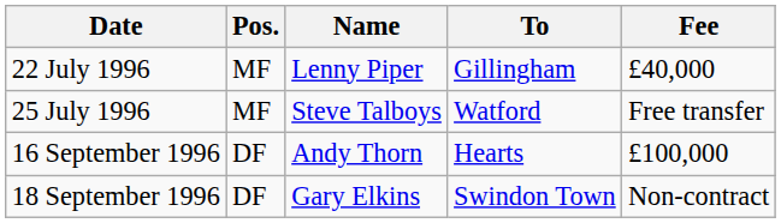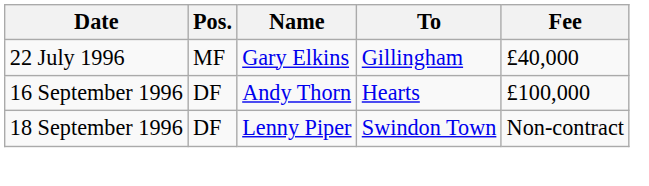 <table class="wikitable">
 <tr>
 <th>Date</th>
 <th>Pos.</th>
 <th>Name</th>
 <th>To</th>
 <th>Fee</th>
 </tr>
 <tr>
 <td>22 July 1996</td>
 <td>MF</td>
-<td><a href='#'>Lenny Piper</a></td>
+<td><a href='#'>Gary Elkins</a></td>
 <td><a href='#'>Gillingham</a></td>
 <td>£40,000</td>
-</tr>
-<tr>
-<td>25 July 1996</td>
-<td>MF</td>
-<td><a href='#'>Steve Talboys</a></td>
-<td><a href='#'>Watford</a></td>
-<td>Free transfer</td>
 </tr>
 <tr>
 <td>16 September 1996</td>
 <td>DF</td>
 <td><a href='#'>Andy Thorn</a></td>
 <td><a href='#'>Hearts</a></td>
 <td>£100,000</td>
 </tr>
 <tr>
 <td>18 September 1996</td>
 <td>DF</td>
-<td><a href='#'>Gary Elkins</a></td>
+<td><a href='#'>Lenny Piper</a></td>
 <td><a href='#'>Swindon Town</a></td>
 <td>Non-contract</td>
 </tr>
 </table>
